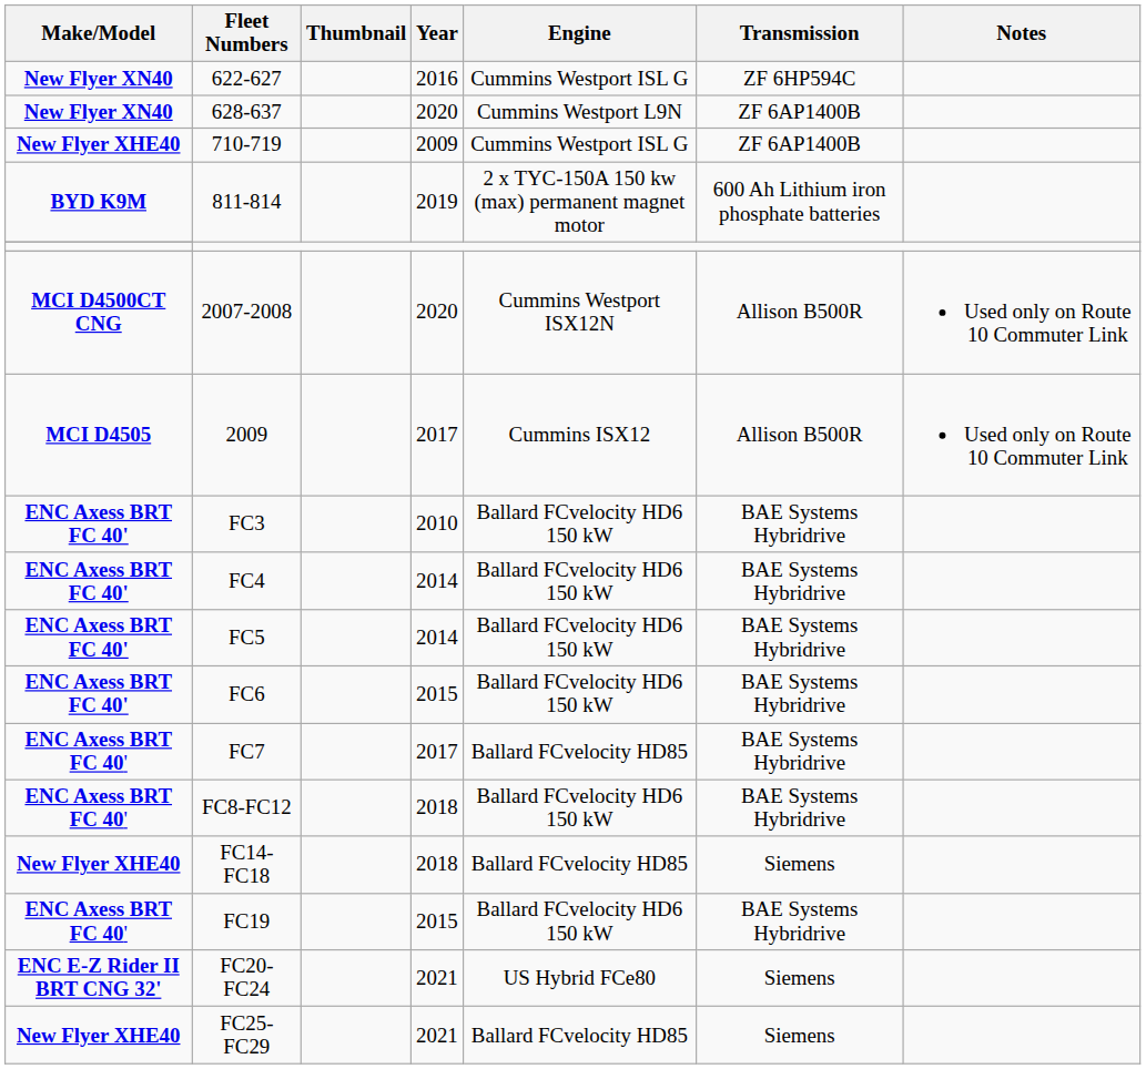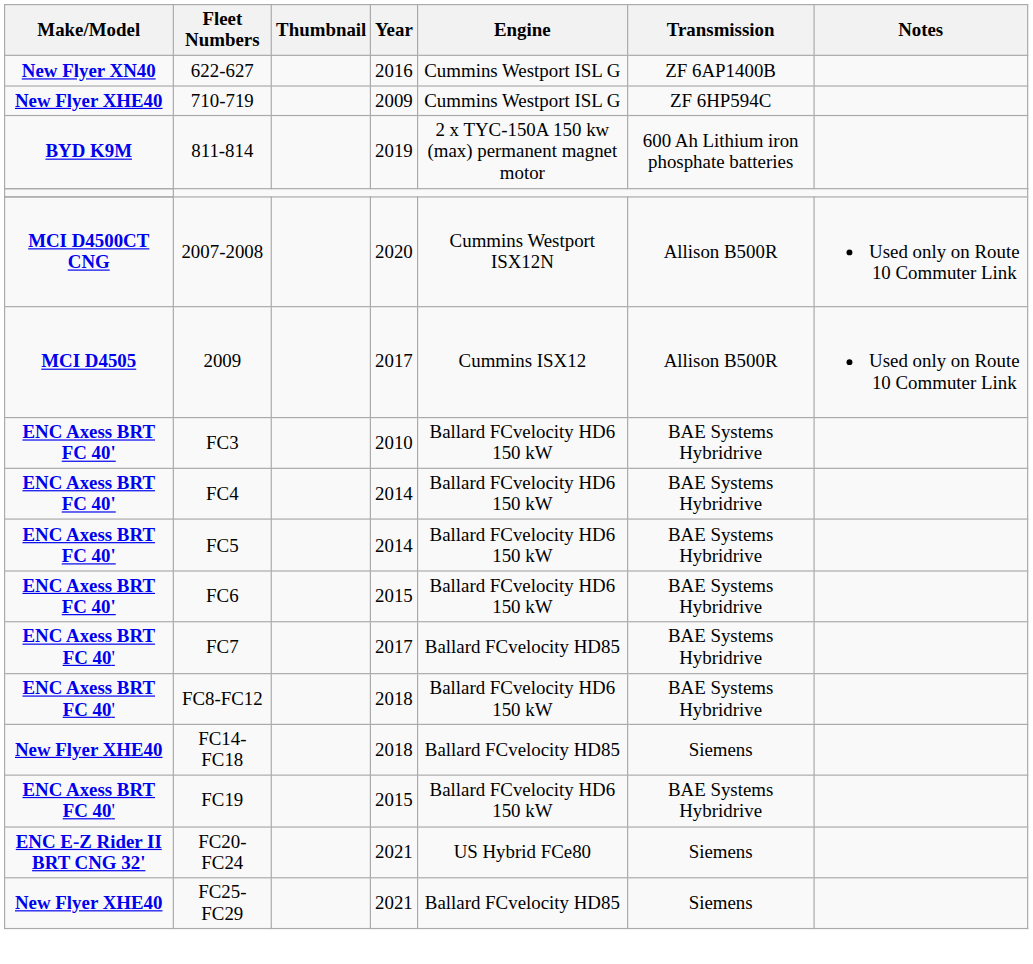 <table class="wikitable sortable" style="text-align:center;font-size:100%;">
 <tr>
 <th>Make/Model</th>
 <th>Fleet Numbers</th>
 <th>Thumbnail</th>
 <th>Year</th>
 <th>Engine</th>
 <th>Transmission</th>
 <th>Notes</th>
 </tr>
 <tr>
 <td><strong><a href='#'>New Flyer XN40</a></strong></td>
 <td>622-627</td>
 <td></td>
 <td>2016</td>
 <td>Cummins Westport ISL G</td>
-<td>ZF 6HP594C</td>
-<td></td>
-</tr>
-<tr>
-<td><strong><a href='#'>New Flyer XN40</a></strong></td>
-<td>628-637</td>
-<td></td>
-<td>2020</td>
-<td>Cummins Westport L9N</td>
 <td>ZF 6AP1400B</td>
 <td></td>
 </tr>
 <tr>
 <td><strong><a href='#'>New Flyer XHE40</a></strong></td>
 <td>710-719<strong><a href='#'></a></strong></td>
 <td></td>
 <td>2009</td>
 <td>Cummins Westport ISL G</td>
-<td>ZF 6AP1400B</td>
+<td>ZF 6HP594C</td>
 <td></td>
 </tr>
 <tr>
 <td><strong><a href='#'>BYD K9M</a></strong></td>
 <td>811-814</td>
 <td></td>
 <td>2019</td>
 <td>2 x TYC-150A 150 kw (max) permanent magnet motor</td>
 <td>600 Ah Lithium iron phosphate batteries</td>
 <td></td>
 </tr>
 <tr>
 </tr>
 <tr>
 </tr>
 <tr>
 </tr>
 <tr>
 <td></td>
 </tr>
 <tr>
 </tr>
 <tr>
 </tr>
 <tr>
 <td><strong><a href='#'>MCI D4500CT CNG</a></strong></td>
 <td>2007-2008</td>
 <td></td>
 <td>2020</td>
 <td>Cummins Westport ISX12N</td>
 <td>Allison B500R</td>
 <td><br><ul><li>Used only on Route 10 Commuter Link</li></ul></td>
 </tr>
 <tr>
 <td><strong><a href='#'>MCI D4505</a></strong></td>
 <td>2009</td>
 <td></td>
 <td>2017</td>
 <td>Cummins ISX12</td>
 <td>Allison B500R</td>
 <td><br><ul><li>Used only on Route 10 Commuter Link</li></ul></td>
 </tr>
 <tr>
 <td><strong><a href='#'>ENC Axess BRT FC 40'</a></strong></td>
 <td>FC3</td>
 <td><strong><a href='#'></a></strong></td>
 <td>2010</td>
 <td>Ballard FCvelocity HD6 150 kW</td>
 <td>BAE Systems Hybridrive</td>
 <td></td>
 </tr>
 <tr>
 <td><strong><a href='#'>ENC Axess BRT FC 40'</a></strong></td>
 <td>FC4</td>
 <td><strong><a href='#'></a></strong></td>
 <td>2014</td>
 <td>Ballard FCvelocity HD6 150 kW</td>
 <td>BAE Systems Hybridrive</td>
 <td></td>
 </tr>
 <tr>
 <td><strong><a href='#'>ENC Axess BRT FC 40'</a></strong></td>
 <td>FC5</td>
 <td><strong><a href='#'></a></strong></td>
 <td>2014</td>
 <td>Ballard FCvelocity HD6 150 kW</td>
 <td>BAE Systems Hybridrive</td>
 <td></td>
 </tr>
 <tr>
 <td><strong><a href='#'>ENC Axess BRT FC 40'</a></strong></td>
 <td>FC6</td>
 <td><strong><a href='#'></a></strong></td>
 <td>2015</td>
 <td>Ballard FCvelocity HD6 150 kW</td>
 <td>BAE Systems Hybridrive</td>
 <td></td>
 </tr>
 <tr>
 <td><a href='#'><strong>ENC Axess BRT FC 40</strong>'</a></td>
 <td>FC7</td>
 <td><strong><a href='#'></a></strong></td>
 <td>2017</td>
 <td>Ballard FCvelocity HD85</td>
 <td>BAE Systems Hybridrive</td>
 <td></td>
 </tr>
 <tr>
 <td><a href='#'><strong>ENC Axess BRT FC 40</strong>'</a></td>
 <td>FC8-FC12<strong><a href='#'></a></strong></td>
 <td></td>
 <td>2018</td>
 <td>Ballard FCvelocity HD6 150 kW</td>
 <td>BAE Systems Hybridrive</td>
 <td></td>
 </tr>
 <tr>
 <td><strong><a href='#'>New Flyer XHE40</a></strong></td>
 <td>FC14-FC18</td>
 <td></td>
 <td>2018</td>
 <td>Ballard FCvelocity HD85</td>
 <td>Siemens</td>
 <td></td>
 </tr>
 <tr>
 <td><a href='#'><strong>ENC Axess BRT FC 40</strong>'</a></td>
 <td>FC19</td>
 <td><strong><a href='#'></a></strong></td>
 <td>2015</td>
 <td>Ballard FCvelocity HD6 150 kW</td>
 <td>BAE Systems Hybridrive</td>
 <td></td>
 </tr>
 <tr>
 <td><strong><a href='#'>ENC E-Z Rider II BRT CNG 32'</a></strong></td>
 <td>FC20-FC24</td>
 <td></td>
 <td>2021</td>
 <td>US Hybrid FCe80</td>
 <td>Siemens</td>
 <td></td>
 </tr>
 <tr>
 <td><strong><a href='#'>New Flyer XHE40</a></strong></td>
 <td>FC25-FC29</td>
 <td></td>
 <td>2021</td>
 <td>Ballard FCvelocity HD85</td>
 <td>Siemens</td>
 <td></td>
 </tr>
 </table>
